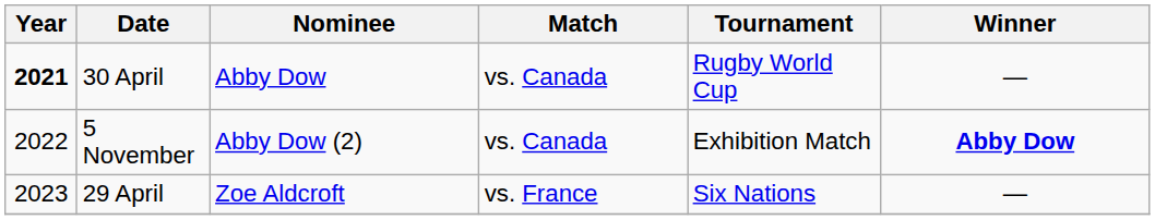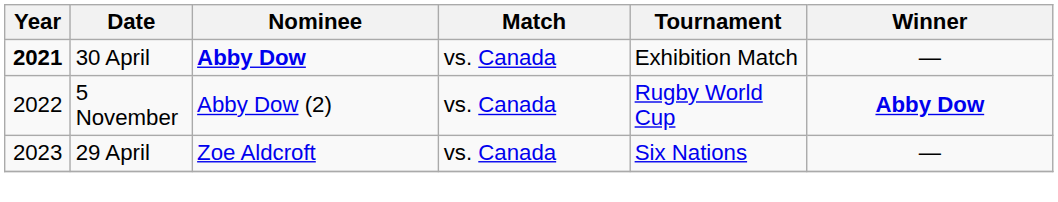 <table class="wikitable">
 <tr>
 <th width=40>Year</th>
 <th width=80>Date</th>
 <th width=170>Nominee</th>
 <th width=130>Match</th>
 <th width=120>Tournament</th>
 <th width=170>Winner</th>
 </tr>
 <tr>
 <td align=center><strong>2021</strong></td>
 <td>30 April</td>
-<td><a href='#'>Abby Dow</a></td>
+<td><strong><a href='#'>Abby Dow</a></strong></td>
 <td>vs. <a href='#'>Canada</a></td>
-<td><a href='#'>Rugby World Cup</a></td>
+<td>Exhibition Match</td>
 <td align=center>—</td>
 </tr>
 <tr>
 <td align=center>2022</td>
 <td>5 November</td>
 <td><a href='#'>Abby Dow</a> (2)</td>
 <td>vs. <a href='#'>Canada</a></td>
-<td>Exhibition Match</td>
+<td><a href='#'>Rugby World Cup</a></td>
 <td align=center><strong><a href='#'>Abby Dow</a></strong></td>
 </tr>
 <tr>
 <td align=center>2023</td>
 <td>29 April</td>
 <td><a href='#'>Zoe Aldcroft</a></td>
-<td>vs. <a href='#'>France</a></td>
+<td>vs. <a href='#'>Canada</a></td>
 <td><a href='#'>Six Nations</a></td>
 <td align=center>—</td>
 </tr>
 <tr>
 </tr>
 </table>
